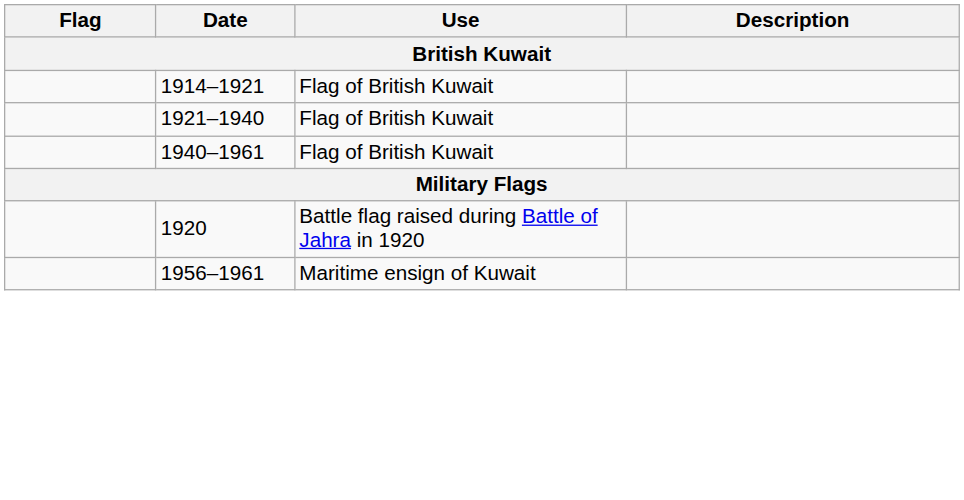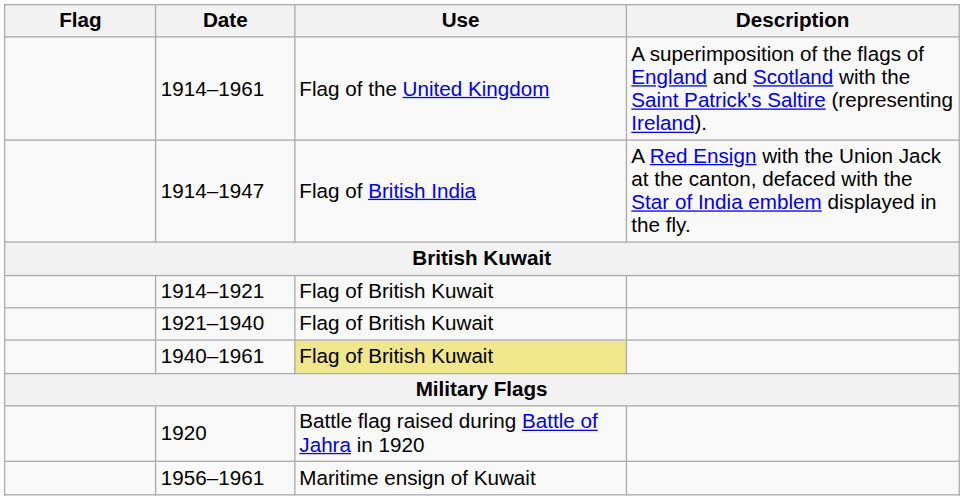 <table class="wikitable">
 <tr>
 <th style="width:110px;">Flag</th>
 <th style="width:100px;">Date</th>
 <th style="width:250px;">Use</th>
 <th style="width:250px;">Description</th>
+</tr>
+<tr>
+<td></td>
+<td>1914–1961</td>
+<td>Flag of the <a href='#'>United Kingdom</a></td>
+<td>A superimposition of the flags of <a href='#'>England</a> and <a href='#'>Scotland</a> with the <a href='#'>Saint Patrick's Saltire</a> (representing <a href='#'>Ireland</a>).</td>
+</tr>
+<tr>
+<td></td>
+<td>1914–1947</td>
+<td>Flag of <a href='#'>British India</a></td>
+<td>A <a href='#'>Red Ensign</a> with the Union Jack at the canton, defaced with the <a href='#'>Star of India emblem</a> displayed in the fly.</td>
 </tr>
 <tr>
 <th colspan="4">British Kuwait</th>
 </tr>
 <tr>
 <td></td>
 <td>1914–1921</td>
 <td>Flag of British Kuwait</td>
 <td></td>
 </tr>
 <tr>
 <td></td>
 <td>1921–1940</td>
 <td>Flag of British Kuwait</td>
 <td></td>
 </tr>
 <tr>
 <td></td>
 <td>1940–1961</td>
-<td>Flag of British Kuwait</td>
+<td style="background: khaki;">Flag of British Kuwait</td>
 <td></td>
 </tr>
 <tr>
 <th colspan="4">Military Flags</th>
 </tr>
 <tr>
 <td></td>
 <td>1920</td>
 <td>Battle flag raised during <a href='#'>Battle of Jahra</a> in 1920</td>
 <td></td>
 </tr>
 <tr>
 <td></td>
 <td>1956–1961</td>
 <td>Maritime ensign of Kuwait</td>
 <td></td>
 </tr>
 </table>
